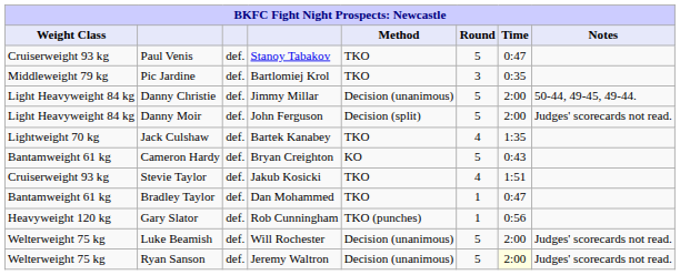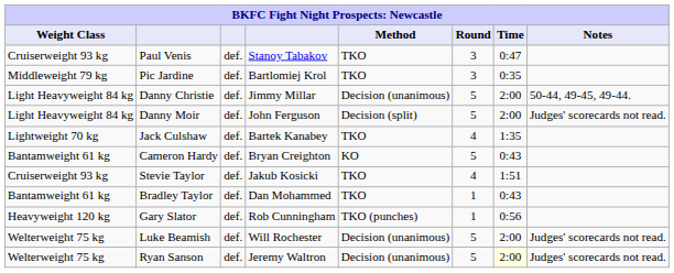 <table class="wikitable" style="font-size: 80%;">
 <tr>
 <th colspan="8" style="background-color: #ccf; color: #000080; text-align: center;"><strong>BKFC Fight Night Prospects: Newcastle</strong></th>
 </tr>
 <tr>
 <th colspan="1" style="background-color: #E6E8FA; color: #000000; text-align: center;">Weight Class</th>
 <th colspan="1" style="background-color: #E6E8FA; color: #000000; text-align: center;"></th>
 <th colspan="1" style="background-color: #E6E8FA; color: #000000; text-align: center;"></th>
 <th colspan="1" style="background-color: #E6E8FA; color: #000000; text-align: center;"></th>
 <th colspan="1" style="background-color: #E6E8FA; color: #000000; text-align: center;">Method</th>
 <th colspan="1" style="background-color: #E6E8FA; color: #000000; text-align: center;">Round</th>
 <th colspan="1" style="background-color: #E6E8FA; color: #000000; text-align: center;">Time</th>
 <th colspan="1" style="background-color: #E6E8FA; color: #000000; text-align: center;">Notes</th>
 </tr>
 <tr>
 <td>Cruiserweight 93 kg</td>
 <td> Paul Venis</td>
 <td align="center">def.</td>
 <td> <a href='#'>Stanoy Tabakov</a></td>
 <td>TKO</td>
-<td align="center">5</td>
+<td align="center">3</td>
 <td align="center">0:47</td>
 <td></td>
 </tr>
 <tr>
 <td>Middleweight 79 kg</td>
 <td> Pic Jardine</td>
 <td>def.</td>
 <td> Bartlomiej Krol</td>
 <td>TKO</td>
 <td align="center">3</td>
 <td align="center">0:35</td>
 <td></td>
 </tr>
 <tr>
 <td>Light Heavyweight 84 kg</td>
 <td> Danny Christie</td>
 <td>def.</td>
 <td> Jimmy Millar</td>
 <td>Decision (unanimous)</td>
 <td align="center">5</td>
 <td align="center">2:00</td>
 <td>50-44, 49-45, 49-44.</td>
 </tr>
 <tr>
 <td>Light Heavyweight 84 kg</td>
 <td> Danny Moir</td>
 <td>def.</td>
 <td> John Ferguson</td>
 <td>Decision (split)</td>
 <td align="center">5</td>
 <td align="center">2:00</td>
 <td>Judges' scorecards not read.</td>
 </tr>
 <tr>
 <td>Lightweight 70 kg</td>
 <td> Jack Culshaw</td>
 <td>def.</td>
 <td> Bartek Kanabey</td>
 <td>TKO</td>
 <td align="center">4</td>
 <td align="center">1:35</td>
 <td></td>
 </tr>
 <tr>
 <td>Bantamweight 61 kg</td>
 <td> Cameron Hardy</td>
 <td>def.</td>
 <td> Bryan Creighton</td>
 <td>KO</td>
 <td align="center">5</td>
 <td align="center">0:43</td>
 <td></td>
 </tr>
 <tr>
 <td>Cruiserweight 93 kg</td>
 <td> Stevie Taylor</td>
 <td>def.</td>
 <td> Jakub Kosicki</td>
 <td>TKO</td>
 <td align="center">4</td>
 <td align="center">1:51</td>
 <td></td>
 </tr>
 <tr>
 <td>Bantamweight 61 kg</td>
 <td> Bradley Taylor</td>
 <td>def.</td>
 <td> Dan Mohammed</td>
 <td>TKO</td>
 <td align="center">1</td>
-<td align="center">0:47</td>
+<td align="center">0:43</td>
 <td></td>
 </tr>
 <tr>
 <td>Heavyweight 120 kg</td>
 <td> Gary Slator</td>
 <td>def.</td>
 <td> Rob Cunningham</td>
 <td>TKO (punches)</td>
 <td align="center">1</td>
 <td align="center">0:56</td>
 <td></td>
 </tr>
 <tr>
 <td>Welterweight 75 kg</td>
 <td> Luke Beamish</td>
 <td>def.</td>
 <td> Will Rochester</td>
 <td>Decision (unanimous)</td>
 <td align="center">5</td>
 <td align="center">2:00</td>
 <td>Judges' scorecards not read.</td>
 </tr>
 <tr>
 <td>Welterweight 75 kg</td>
 <td> Ryan Sanson</td>
 <td>def.</td>
 <td> Jeremy Waltron</td>
 <td>Decision (unanimous)</td>
 <td align="center">5</td>
 <td align="center" style="background: lightyellow;">2:00</td>
 <td>Judges' scorecards not read.</td>
 </tr>
 </table>
